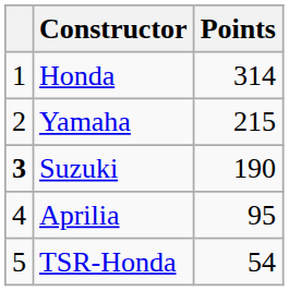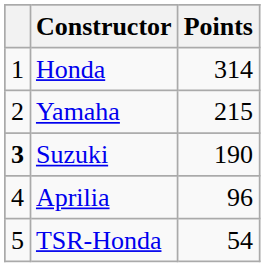 <table class="wikitable" style="font-size: 95%;">
 <tr>
 <th></th>
 <th>Constructor</th>
 <th>Points</th>
 </tr>
 <tr>
 <td align=center>1</td>
 <td> <a href='#'>Honda</a></td>
 <td align=right>314</td>
 </tr>
 <tr>
 <td align=center>2</td>
 <td> <a href='#'>Yamaha</a></td>
 <td align=right>215</td>
 </tr>
 <tr>
 <td align=center><strong>3</strong></td>
 <td> <a href='#'>Suzuki</a></td>
 <td align=right>190</td>
 </tr>
 <tr>
 <td align=center>4</td>
 <td> <a href='#'>Aprilia</a></td>
-<td align=right>95</td>
+<td align=right>96</td>
 </tr>
 <tr>
 <td align=center>5</td>
 <td> <a href='#'>TSR-Honda</a></td>
 <td align=right>54</td>
 </tr>
 </table>
